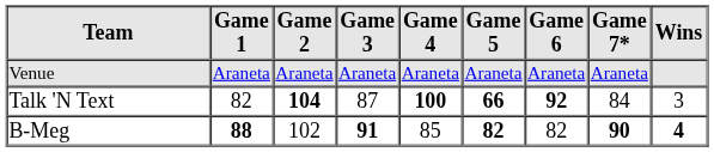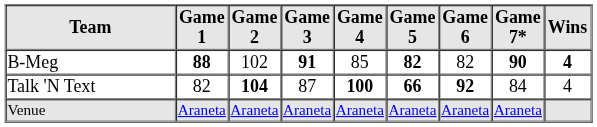 <table border=1 cellspacing=0 width=525 align=center>
 <tr style="text-align:center; background-color:#e6e6e6;">
 <th align=center width=30%>Team</th>
 <th width=8%>Game 1</th>
 <th width=8%>Game 2</th>
 <th width=8%>Game 3</th>
 <th width=8%>Game 4</th>
 <th width=8%>Game 5</th>
 <th width=8%>Game 6</th>
 <th width=8%>Game 7*</th>
 <th width=8%>Wins</th>
 </tr>
+<tr style="text-align:center;">
+<td align=left>B-Meg</td>
+<td><strong>88</strong></td>
+<td>102</td>
+<td><strong>91</strong></td>
+<td>85</td>
+<td><strong>82</strong></td>
+<td>82</td>
+<td><strong>90</strong></td>
+<td><strong>4</strong></td>
+</tr>
+<tr style="text-align:center;">
+<td align=left>Talk 'N Text</td>
+<td>82</td>
+<td><strong>104</strong></td>
+<td>87</td>
+<td><strong>100</strong></td>
+<td><strong>66</strong></td>
+<td><strong>92</strong></td>
+<td>84</td>
+<td>4</td>
+</tr>
 <tr style="text-align:center; font-size: 85%; background-color:#e6e6e6;">
 <td align=left>Venue</td>
 <td><a href='#'>Araneta</a></td>
 <td><a href='#'>Araneta</a></td>
 <td><a href='#'>Araneta</a></td>
 <td><a href='#'>Araneta</a></td>
 <td><a href='#'>Araneta</a></td>
 <td><a href='#'>Araneta</a></td>
 <td><a href='#'>Araneta</a></td>
 <td></td>
 </tr>
-<tr style="text-align:center;">
-<td align=left>Talk 'N Text</td>
-<td>82</td>
-<td><strong>104</strong></td>
-<td>87</td>
-<td><strong>100</strong></td>
-<td><strong>66</strong></td>
-<td><strong>92</strong></td>
-<td>84</td>
-<td>3</td>
-</tr>
-<tr style="text-align:center;">
-<td align=left>B-Meg</td>
-<td><strong>88</strong></td>
-<td>102</td>
-<td><strong>91</strong></td>
-<td>85</td>
-<td><strong>82</strong></td>
-<td>82</td>
-<td><strong>90</strong></td>
-<td><strong>4</strong></td>
-</tr>
 </table>
